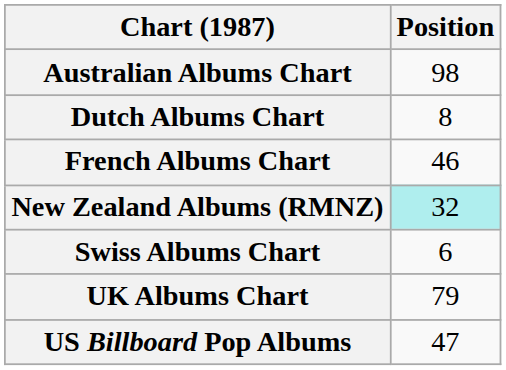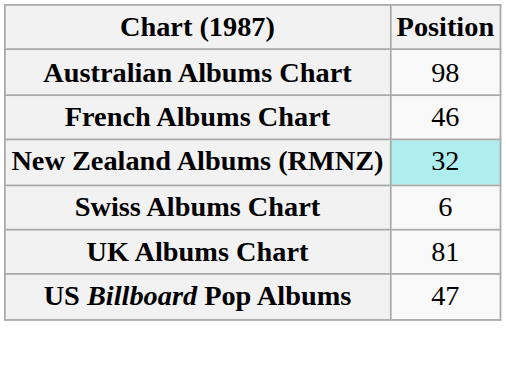 <table class="wikitable sortable plainrowheaders" style="text-align:center;">
 <tr>
 <th scope="col">Chart (1987)</th>
 <th scope="col">Position</th>
 </tr>
 <tr>
 <th scope="row">Australian Albums Chart</th>
 <td>98</td>
-</tr>
-<tr>
-<th scope="row">Dutch Albums Chart</th>
-<td>8</td>
 </tr>
 <tr>
 <th scope="row">French Albums Chart</th>
 <td>46</td>
 </tr>
 <tr>
 <th scope="row">New Zealand Albums (RMNZ)</th>
 <td style="background: paleturquoise;">32</td>
 </tr>
 <tr>
 <th scope="row">Swiss Albums Chart</th>
 <td>6</td>
 </tr>
 <tr>
 <th scope="row">UK Albums Chart</th>
-<td>79</td>
+<td>81</td>
 </tr>
 <tr>
 <th scope="row">US <em>Billboard</em> Pop Albums</th>
 <td>47</td>
 </tr>
 </table>
